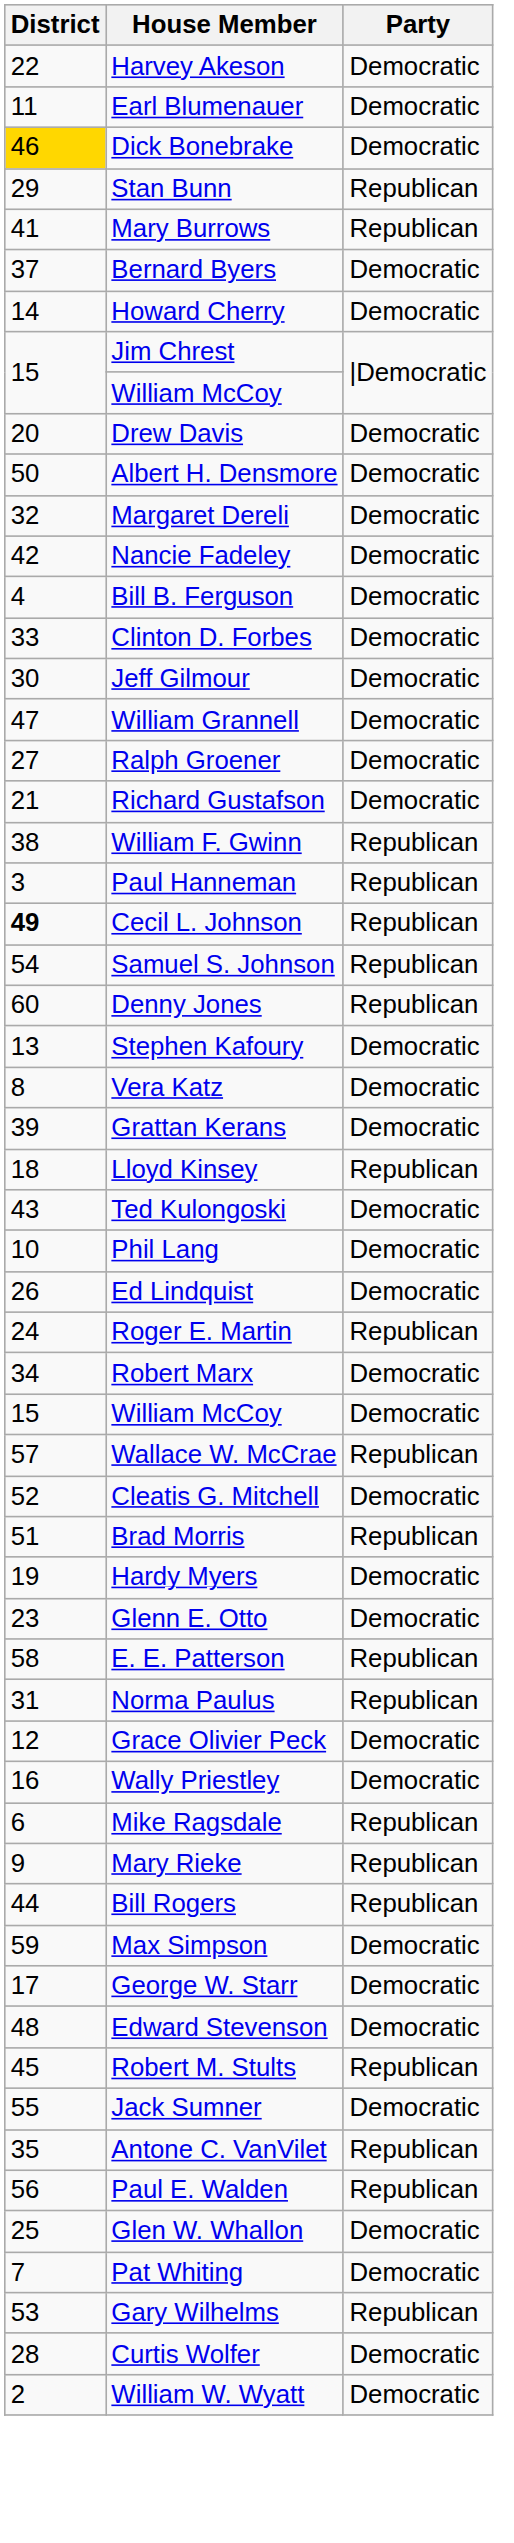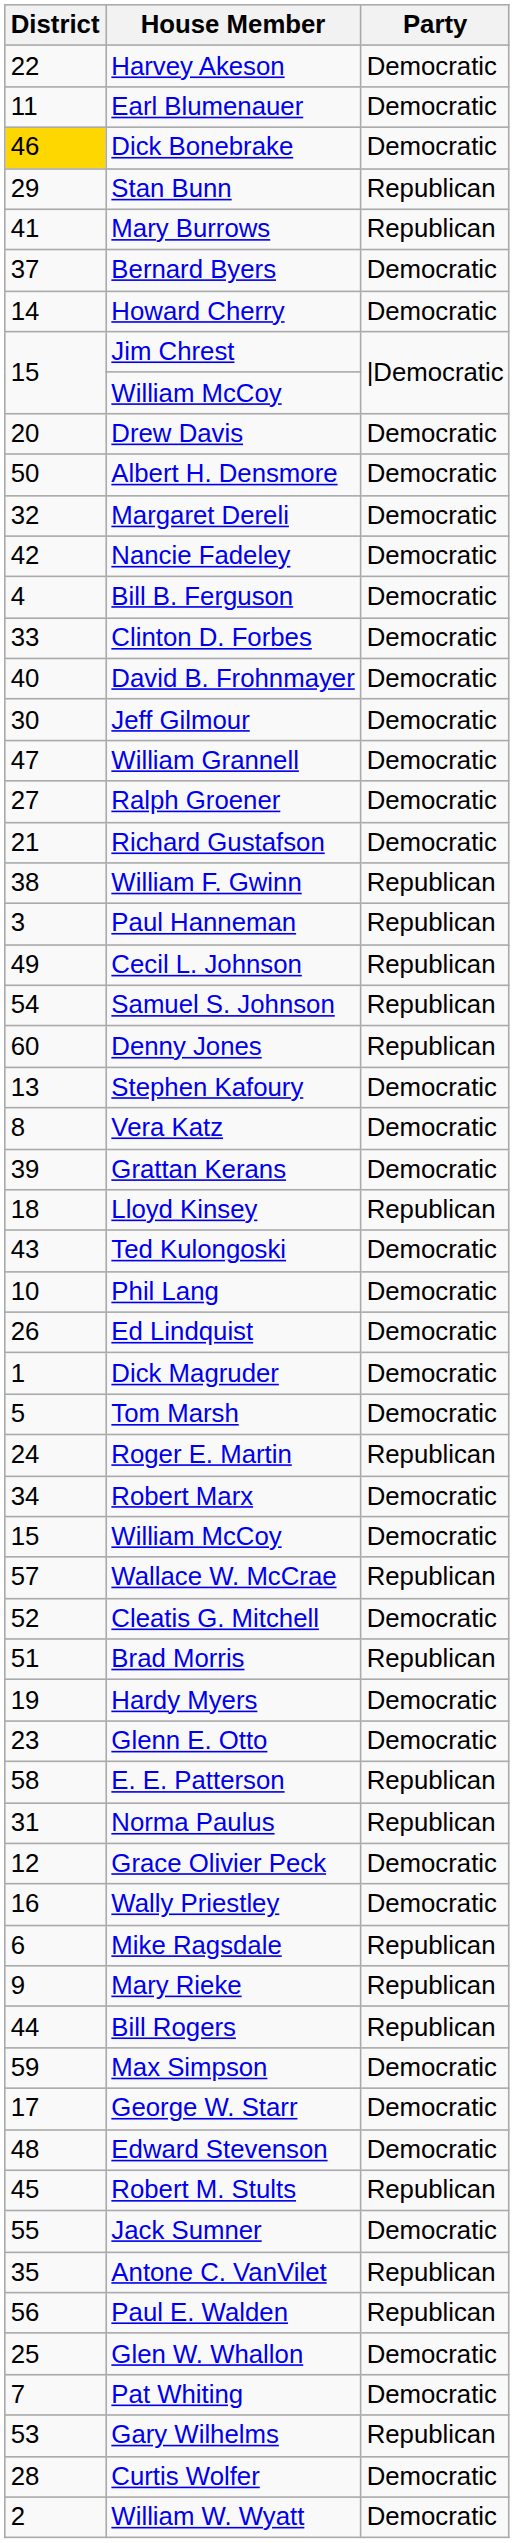 <table class="wikitable">
 <tr>
 <th>District</th>
 <th>House Member</th>
 <th>Party</th>
 </tr>
 <tr>
 <td>22</td>
 <td><a href='#'>Harvey Akeson</a></td>
 <td>Democratic</td>
 </tr>
 <tr>
 <td>11</td>
 <td><a href='#'>Earl Blumenauer</a></td>
 <td>Democratic</td>
 </tr>
 <tr>
 <td style="background: gold;">46</td>
 <td><a href='#'>Dick Bonebrake</a></td>
 <td>Democratic</td>
 </tr>
 <tr>
 <td>29</td>
 <td><a href='#'>Stan Bunn</a></td>
 <td>Republican</td>
 </tr>
 <tr>
 <td>41</td>
 <td><a href='#'>Mary Burrows</a></td>
 <td>Republican</td>
 </tr>
 <tr>
 <td>37</td>
 <td><a href='#'>Bernard Byers</a></td>
 <td>Democratic</td>
 </tr>
 <tr>
 <td>14</td>
 <td><a href='#'>Howard Cherry</a></td>
 <td>Democratic</td>
 </tr>
 <tr>
 <td rowspan="2">15</td>
 <td><a href='#'>Jim Chrest</a></td>
 <td rowspan="2"> |Democratic</td>
 </tr>
 <tr>
 <td><a href='#'>William McCoy</a></td>
 </tr>
 <tr>
 <td>20</td>
 <td><a href='#'>Drew Davis</a></td>
 <td>Democratic</td>
 </tr>
 <tr>
 <td>50</td>
 <td><a href='#'>Albert H. Densmore</a></td>
 <td>Democratic</td>
 </tr>
 <tr>
 <td>32</td>
 <td><a href='#'>Margaret Dereli</a></td>
 <td>Democratic</td>
 </tr>
 <tr>
 <td>42</td>
 <td><a href='#'>Nancie Fadeley</a></td>
 <td>Democratic</td>
 </tr>
 <tr>
 <td>4</td>
 <td><a href='#'>Bill B. Ferguson</a></td>
 <td>Democratic</td>
 </tr>
 <tr>
 <td>33</td>
 <td><a href='#'>Clinton D. Forbes</a></td>
 <td>Democratic</td>
 </tr>
 <tr>
+<td>40</td>
+<td><a href='#'>David B. Frohnmayer</a></td>
+<td>Democratic</td>
+</tr>
+<tr>
 <td>30</td>
 <td><a href='#'>Jeff Gilmour</a></td>
 <td>Democratic</td>
 </tr>
 <tr>
 <td>47</td>
 <td><a href='#'>William Grannell</a></td>
 <td>Democratic</td>
 </tr>
 <tr>
 <td>27</td>
 <td><a href='#'>Ralph Groener</a></td>
 <td>Democratic</td>
 </tr>
 <tr>
 <td>21</td>
 <td><a href='#'>Richard Gustafson</a></td>
 <td>Democratic</td>
 </tr>
 <tr>
 <td>38</td>
 <td><a href='#'>William F. Gwinn</a></td>
 <td>Republican</td>
 </tr>
 <tr>
 <td>3</td>
 <td><a href='#'>Paul Hanneman</a></td>
 <td>Republican</td>
 </tr>
 <tr>
-<td><strong>49</strong></td>
+<td>49</td>
 <td><a href='#'>Cecil L. Johnson</a></td>
 <td>Republican</td>
 </tr>
 <tr>
 <td>54</td>
 <td><a href='#'>Samuel S. Johnson</a></td>
 <td>Republican</td>
 </tr>
 <tr>
 <td>60</td>
 <td><a href='#'>Denny Jones</a></td>
 <td>Republican</td>
 </tr>
 <tr>
 <td>13</td>
 <td><a href='#'>Stephen Kafoury</a></td>
 <td>Democratic</td>
 </tr>
 <tr>
 <td>8</td>
 <td><a href='#'>Vera Katz</a></td>
 <td>Democratic</td>
 </tr>
 <tr>
 <td>39</td>
 <td><a href='#'>Grattan Kerans</a></td>
 <td>Democratic</td>
 </tr>
 <tr>
 <td>18</td>
 <td><a href='#'>Lloyd Kinsey</a></td>
 <td>Republican</td>
 </tr>
 <tr>
 <td>43</td>
 <td><a href='#'>Ted Kulongoski</a></td>
 <td>Democratic</td>
 </tr>
 <tr>
 <td>10</td>
 <td><a href='#'>Phil Lang</a></td>
 <td>Democratic</td>
 </tr>
 <tr>
 <td>26</td>
 <td><a href='#'>Ed Lindquist</a></td>
 <td d>Democratic</td>
+</tr>
+<tr>
+<td>1</td>
+<td><a href='#'>Dick Magruder</a></td>
+<td>Democratic</td>
+</tr>
+<tr>
+<td>5</td>
+<td><a href='#'>Tom Marsh</a></td>
+<td>Democratic</td>
 </tr>
 <tr>
 <td>24</td>
 <td><a href='#'>Roger E. Martin</a></td>
 <td>Republican</td>
 </tr>
 <tr>
 <td>34</td>
 <td><a href='#'>Robert Marx</a></td>
 <td>Democratic</td>
 </tr>
 <tr>
 <td>15</td>
 <td><a href='#'>William McCoy</a></td>
 <td>Democratic</td>
 </tr>
 <tr>
 <td>57</td>
 <td><a href='#'>Wallace W. McCrae</a></td>
 <td>Republican</td>
 </tr>
 <tr>
 <td>52</td>
 <td><a href='#'>Cleatis G. Mitchell</a></td>
 <td>Democratic</td>
 </tr>
 <tr>
 <td>51</td>
 <td><a href='#'>Brad Morris</a></td>
 <td>Republican</td>
 </tr>
 <tr>
 <td>19</td>
 <td><a href='#'>Hardy Myers</a></td>
 <td>Democratic</td>
 </tr>
 <tr>
 <td>23</td>
 <td><a href='#'>Glenn E. Otto</a></td>
 <td>Democratic</td>
 </tr>
 <tr>
 <td>58</td>
 <td><a href='#'>E. E. Patterson</a></td>
 <td>Republican</td>
 </tr>
 <tr>
 <td>31</td>
 <td><a href='#'>Norma Paulus</a></td>
 <td>Republican</td>
 </tr>
 <tr>
 <td>12</td>
 <td><a href='#'>Grace Olivier Peck</a></td>
 <td>Democratic</td>
 </tr>
 <tr>
 <td>16</td>
 <td><a href='#'>Wally Priestley</a></td>
 <td>Democratic</td>
 </tr>
 <tr>
 <td>6</td>
 <td><a href='#'>Mike Ragsdale</a></td>
 <td>Republican</td>
 </tr>
 <tr>
 <td>9</td>
 <td><a href='#'>Mary Rieke</a></td>
 <td>Republican</td>
 </tr>
 <tr>
 <td>44</td>
 <td><a href='#'>Bill Rogers</a></td>
 <td>Republican</td>
 </tr>
 <tr>
 <td>59</td>
 <td><a href='#'>Max Simpson</a></td>
 <td>Democratic</td>
 </tr>
 <tr>
 <td>17</td>
 <td><a href='#'>George W. Starr</a></td>
 <td>Democratic</td>
 </tr>
 <tr>
 <td>48</td>
 <td><a href='#'>Edward Stevenson</a></td>
 <td>Democratic</td>
 </tr>
 <tr>
 <td>45</td>
 <td><a href='#'>Robert M. Stults</a></td>
 <td>Republican</td>
 </tr>
 <tr>
 <td>55</td>
 <td><a href='#'>Jack Sumner</a></td>
 <td>Democratic</td>
 </tr>
 <tr>
 <td>35</td>
 <td><a href='#'>Antone C. VanVilet</a></td>
 <td>Republican</td>
 </tr>
 <tr>
 <td>56</td>
 <td><a href='#'>Paul E. Walden</a></td>
 <td>Republican</td>
 </tr>
 <tr>
 <td>25</td>
 <td><a href='#'>Glen W. Whallon</a></td>
 <td>Democratic</td>
 </tr>
 <tr>
 <td>7</td>
 <td><a href='#'>Pat Whiting</a></td>
 <td>Democratic</td>
 </tr>
 <tr>
 <td>53</td>
 <td><a href='#'>Gary Wilhelms</a></td>
 <td>Republican</td>
 </tr>
 <tr>
 <td>28</td>
 <td><a href='#'>Curtis Wolfer</a></td>
 <td>Democratic</td>
 </tr>
 <tr>
 <td>2</td>
 <td><a href='#'>William W. Wyatt</a></td>
 <td>Democratic</td>
 </tr>
 </table>
